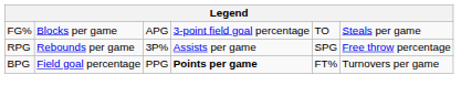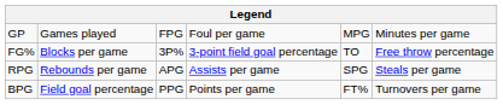 <table class="wikitable">
 <tr>
 <th colspan="6">Legend</th>
 </tr>
 <tr>
+<td>GP</td>
+<td>Games played</td>
+<td>FPG</td>
+<td>Foul per game</td>
+<td>MPG</td>
+<td>Minutes per game</td>
+</tr>
+<tr>
 <td>FG%</td>
 <td><a href='#'>Blocks</a> per game</td>
-<td>APG</td>
+<td>3P%</td>
 <td><a href='#'>3-point field goal</a> percentage</td>
 <td>TO</td>
-<td><a href='#'>Steals</a> per game</td>
+<td><a href='#'>Free throw</a> percentage</td>
 </tr>
 <tr>
 <td>RPG</td>
 <td><a href='#'>Rebounds</a> per game</td>
-<td>3P%</td>
+<td>APG</td>
 <td><a href='#'>Assists</a> per game</td>
 <td>SPG</td>
-<td><a href='#'>Free throw</a> percentage</td>
+<td><a href='#'>Steals</a> per game</td>
 </tr>
 <tr>
 <td>BPG</td>
 <td><a href='#'>Field goal</a> percentage</td>
 <td>PPG</td>
-<td><strong>Points per game</strong></td>
+<td>Points per game</td>
 <td>FT%</td>
 <td>Turnovers per game</td>
 </tr>
 </table>
